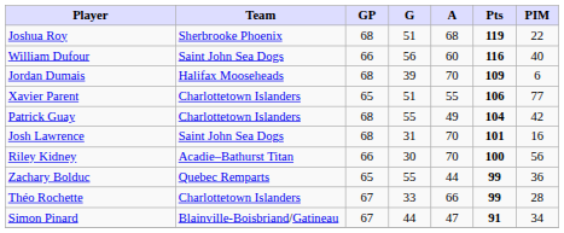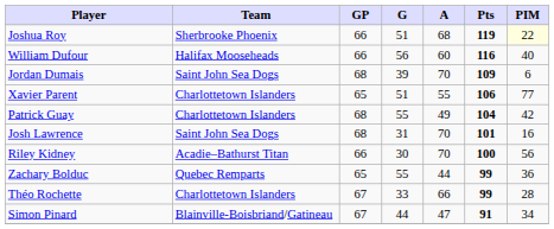 <table class="wikitable" style="text-align:center">
 <tr>
 <th style="background:#ddf; width:30%;">Player</th>
 <th style="background:#ddf; width:30%;">Team</th>
 <th style="background:#ddf; width:7.5%;">GP</th>
 <th style="background:#ddf; width:7.5%;">G</th>
 <th style="background:#ddf; width:7.5%;">A</th>
 <th style="background:#ddf; width:7.5%;">Pts</th>
 <th style="background:#ddf; width:7.5%;">PIM</th>
 </tr>
 <tr>
 <td align=left><a href='#'>Joshua Roy</a></td>
 <td align=left><a href='#'>Sherbrooke Phoenix</a></td>
-<td>68</td>
+<td>66</td>
 <td>51</td>
 <td>68</td>
 <td><strong>119</strong></td>
-<td>22</td>
+<td style="background: lightyellow;">22</td>
 </tr>
 <tr>
 <td align=left><a href='#'>William Dufour</a></td>
-<td align=left><a href='#'>Saint John Sea Dogs</a></td>
+<td align=left><a href='#'>Halifax Mooseheads</a></td>
 <td>66</td>
 <td>56</td>
 <td>60</td>
 <td><strong>116</strong></td>
 <td>40</td>
 </tr>
 <tr>
 <td align=left><a href='#'>Jordan Dumais</a></td>
-<td align=left><a href='#'>Halifax Mooseheads</a></td>
+<td align=left><a href='#'>Saint John Sea Dogs</a></td>
 <td>68</td>
 <td>39</td>
 <td>70</td>
 <td><strong>109</strong></td>
 <td>6</td>
 </tr>
 <tr>
 <td align=left><a href='#'>Xavier Parent</a></td>
 <td align=left><a href='#'>Charlottetown Islanders</a></td>
 <td>65</td>
 <td>51</td>
 <td>55</td>
 <td><strong>106</strong></td>
 <td>77</td>
 </tr>
 <tr>
 <td align=left><a href='#'>Patrick Guay</a></td>
 <td align=left><a href='#'>Charlottetown Islanders</a></td>
 <td>68</td>
 <td>55</td>
 <td>49</td>
 <td><strong>104</strong></td>
 <td>42</td>
 </tr>
 <tr>
 <td align=left><a href='#'>Josh Lawrence</a></td>
 <td align=left><a href='#'>Saint John Sea Dogs</a></td>
 <td>68</td>
 <td>31</td>
 <td>70</td>
 <td><strong>101</strong></td>
 <td>16</td>
 </tr>
 <tr>
 <td align=left><a href='#'>Riley Kidney</a></td>
 <td align=left><a href='#'>Acadie–Bathurst Titan</a></td>
 <td>66</td>
 <td>30</td>
 <td>70</td>
 <td><strong>100</strong></td>
 <td>56</td>
 </tr>
 <tr>
 <td align=left><a href='#'>Zachary Bolduc</a></td>
 <td align=left><a href='#'>Quebec Remparts</a></td>
 <td>65</td>
 <td>55</td>
 <td>44</td>
 <td><strong>99</strong></td>
 <td>36</td>
 </tr>
 <tr>
 <td align=left><a href='#'>Théo Rochette</a></td>
 <td align=left><a href='#'>Charlottetown Islanders</a></td>
 <td>67</td>
 <td>33</td>
 <td>66</td>
 <td><strong>99</strong></td>
 <td>28</td>
 </tr>
 <tr>
 <td align=left><a href='#'>Simon Pinard</a></td>
 <td align=left><a href='#'>Blainville-Boisbriand</a>/<a href='#'>Gatineau</a></td>
 <td>67</td>
 <td>44</td>
 <td>47</td>
 <td><strong>91</strong></td>
 <td>34</td>
 </tr>
 <tr>
 </tr>
 </table>
